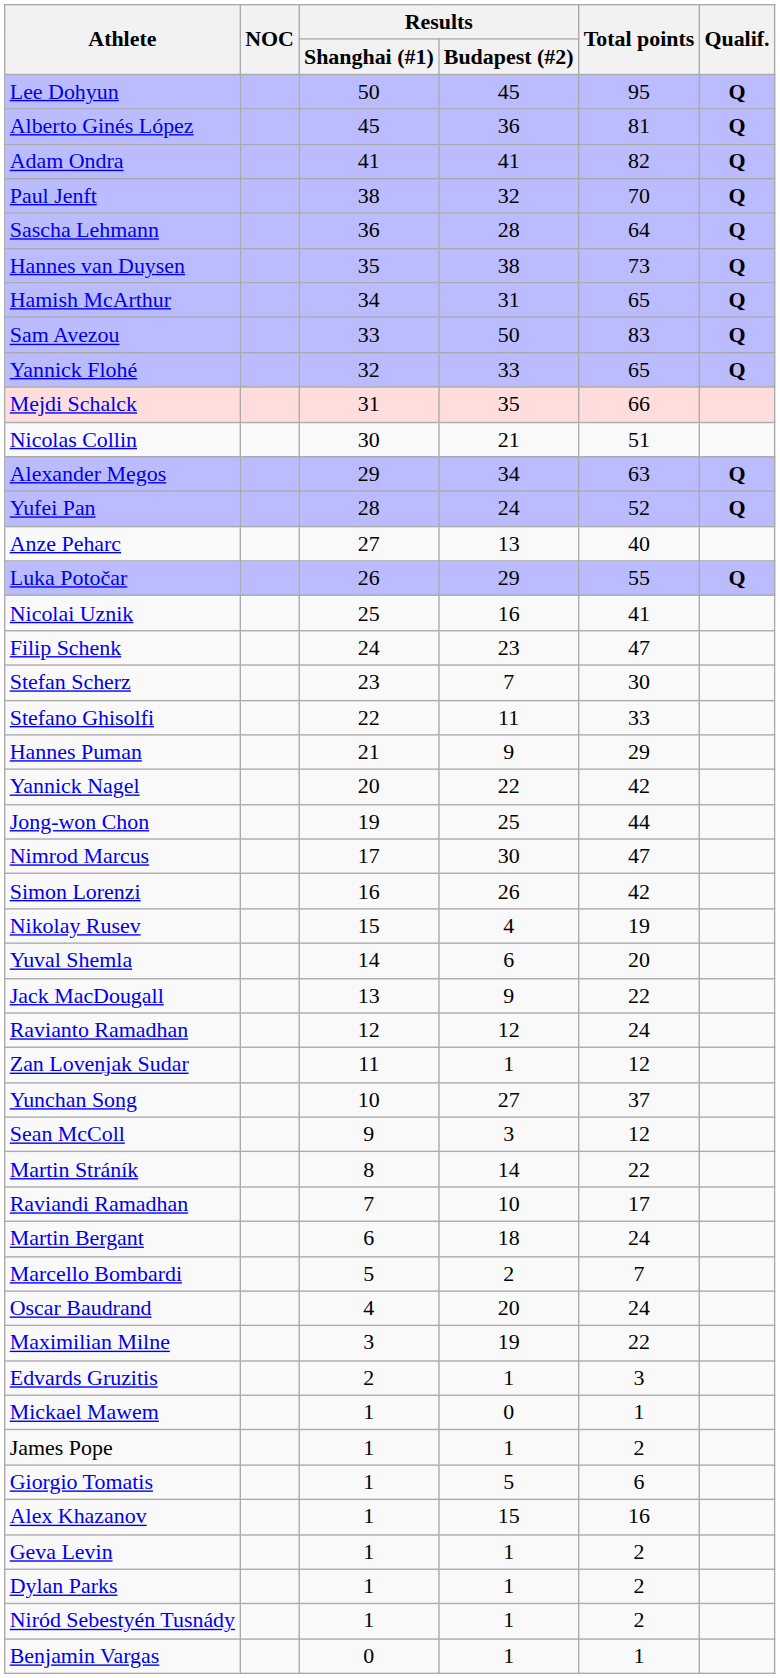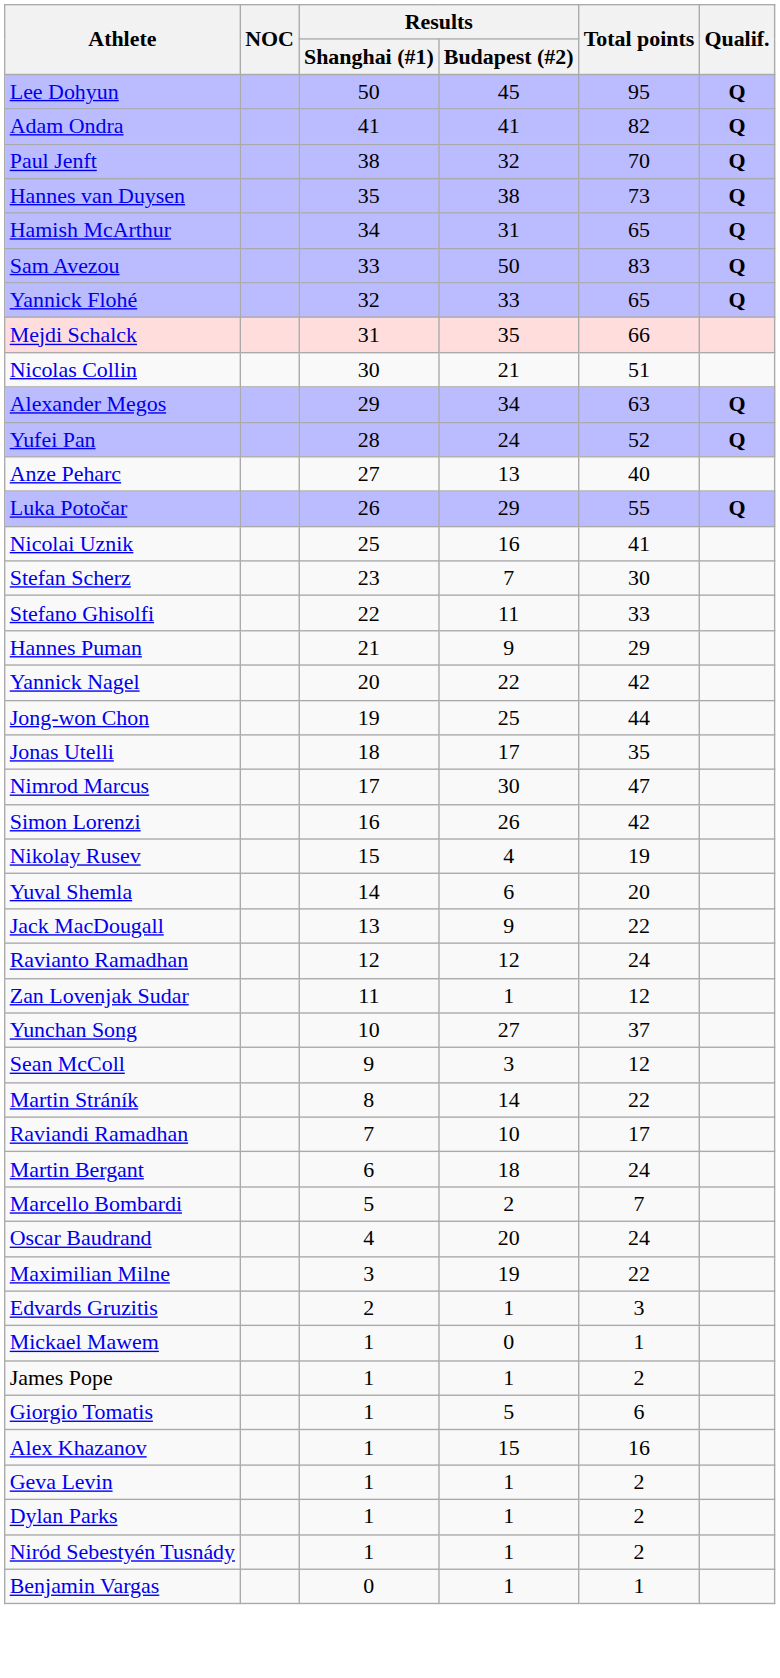 <table class="wikitable sortable" style="text-align:center;">
 <tr>
 <th rowspan="2">Athlete</th>
 <th rowspan="2">NOC</th>
 <th colspan="2">Results</th>
 <th rowspan="2">Total points</th>
 <th rowspan="2">Qualif.</th>
 </tr>
 <tr>
 <th>Shanghai (#1)</th>
 <th>Budapest (#2)</th>
 </tr>
 <tr bgcolor=bbbbff>
 <td style="text-align:left;"><a href='#'>Lee Dohyun</a></td>
 <td align=left></td>
 <td>50</td>
 <td>45</td>
 <td>95</td>
 <td><strong>Q</strong></td>
 </tr>
 <tr bgcolor=bbbbff>
-<td style="text-align:left;"><a href='#'>Alberto Ginés López</a></td>
-<td align=left></td>
-<td>45</td>
-<td>36</td>
-<td>81</td>
-<td><strong>Q</strong></td>
-</tr>
-<tr bgcolor=bbbbff>
 <td style="text-align:left;"><a href='#'>Adam Ondra</a></td>
 <td align=left></td>
 <td>41</td>
 <td>41</td>
 <td>82</td>
 <td><strong>Q</strong></td>
 </tr>
 <tr bgcolor=bbbbff>
 <td style="text-align:left;"><a href='#'>Paul Jenft</a></td>
 <td align=left></td>
 <td>38</td>
 <td>32</td>
 <td>70</td>
-<td><strong>Q</strong></td>
-</tr>
-<tr bgcolor=bbbbff>
-<td style="text-align:left;"><a href='#'>Sascha Lehmann</a></td>
-<td align=left></td>
-<td>36</td>
-<td>28</td>
-<td>64</td>
 <td><strong>Q</strong></td>
 </tr>
 <tr bgcolor=bbbbff>
 <td style="text-align:left;"><a href='#'>Hannes van Duysen</a></td>
 <td align=left></td>
 <td>35</td>
 <td>38</td>
 <td>73</td>
 <td><strong>Q</strong></td>
 </tr>
 <tr bgcolor=bbbbff>
 <td style="text-align:left;"><a href='#'>Hamish McArthur</a></td>
 <td align=left></td>
 <td>34</td>
 <td>31</td>
 <td>65</td>
 <td><strong>Q</strong></td>
 </tr>
 <tr bgcolor=bbbbff>
 <td style="text-align:left;"><a href='#'>Sam Avezou</a></td>
 <td align=left></td>
 <td>33</td>
 <td>50</td>
 <td>83</td>
 <td><strong>Q</strong></td>
 </tr>
 <tr bgcolor=bbbbff>
 <td style="text-align:left;"><a href='#'>Yannick Flohé</a></td>
 <td align=left></td>
 <td>32</td>
 <td>33</td>
 <td>65</td>
 <td><strong>Q</strong></td>
 </tr>
 <tr bgcolor=ffdddd>
 <td style="text-align:left;"><a href='#'>Mejdi Schalck</a></td>
 <td align=left></td>
 <td>31</td>
 <td>35</td>
 <td>66</td>
 <td></td>
 </tr>
 <tr>
 <td style="text-align:left;"><a href='#'>Nicolas Collin</a></td>
 <td align=left></td>
 <td>30</td>
 <td>21</td>
 <td>51</td>
 <td></td>
 </tr>
 <tr bgcolor=bbbbff>
 <td style="text-align:left;"><a href='#'>Alexander Megos</a></td>
 <td align=left></td>
 <td>29</td>
 <td>34</td>
 <td>63</td>
 <td><strong>Q</strong></td>
 </tr>
 <tr bgcolor=bbbbff>
 <td style="text-align:left;"><a href='#'>Yufei Pan</a></td>
 <td align=left></td>
 <td>28</td>
 <td>24</td>
 <td>52</td>
 <td><strong>Q</strong></td>
 </tr>
 <tr>
 <td style="text-align:left;"><a href='#'>Anze Peharc</a></td>
 <td align=left></td>
 <td>27</td>
 <td>13</td>
 <td>40</td>
 <td></td>
 </tr>
 <tr bgcolor=bbbbff>
 <td style="text-align:left;"><a href='#'>Luka Potočar</a></td>
 <td align=left></td>
 <td>26</td>
 <td>29</td>
 <td>55</td>
 <td><strong>Q</strong></td>
 </tr>
 <tr>
 <td style="text-align:left;"><a href='#'>Nicolai Uznik</a></td>
 <td align=left></td>
 <td>25</td>
 <td>16</td>
 <td>41</td>
 <td></td>
 </tr>
 <tr>
-<td style="text-align:left;"><a href='#'>Filip Schenk</a></td>
-<td align=left></td>
-<td>24</td>
-<td>23</td>
-<td>47</td>
-<td></td>
-</tr>
-<tr>
 <td style="text-align:left;"><a href='#'>Stefan Scherz</a></td>
 <td align=left></td>
 <td>23</td>
 <td>7</td>
 <td>30</td>
 <td></td>
 </tr>
 <tr>
 <td style="text-align:left;"><a href='#'>Stefano Ghisolfi</a></td>
 <td align=left></td>
 <td>22</td>
 <td>11</td>
 <td>33</td>
 <td></td>
 </tr>
 <tr>
 <td style="text-align:left;"><a href='#'>Hannes Puman</a></td>
 <td align=left></td>
 <td>21</td>
 <td>9</td>
 <td>29</td>
 <td></td>
 </tr>
 <tr>
 <td style="text-align:left;"><a href='#'>Yannick Nagel</a></td>
 <td align=left></td>
 <td>20</td>
 <td>22</td>
 <td>42</td>
 <td></td>
 </tr>
 <tr>
 <td style="text-align:left;"><a href='#'>Jong-won Chon</a></td>
 <td align=left></td>
 <td>19</td>
 <td>25</td>
 <td>44</td>
+<td></td>
+</tr>
+<tr>
+<td style="text-align:left;"><a href='#'>Jonas Utelli</a></td>
+<td align=left></td>
+<td>18</td>
+<td>17</td>
+<td>35</td>
 <td></td>
 </tr>
 <tr>
 <td style="text-align:left;"><a href='#'>Nimrod Marcus</a></td>
 <td align=left></td>
 <td>17</td>
 <td>30</td>
 <td>47</td>
 <td></td>
 </tr>
 <tr>
 <td style="text-align:left;"><a href='#'>Simon Lorenzi</a></td>
 <td align=left></td>
 <td>16</td>
 <td>26</td>
 <td>42</td>
 <td></td>
 </tr>
 <tr>
 <td style="text-align:left;"><a href='#'>Nikolay Rusev</a></td>
 <td align=left></td>
 <td>15</td>
 <td>4</td>
 <td>19</td>
 <td></td>
 </tr>
 <tr>
 <td style="text-align:left;"><a href='#'>Yuval Shemla</a></td>
 <td align=left></td>
 <td>14</td>
 <td>6</td>
 <td>20</td>
 <td></td>
 </tr>
 <tr>
 <td style="text-align:left;"><a href='#'>Jack MacDougall</a></td>
 <td align=left></td>
 <td>13</td>
 <td>9</td>
 <td>22</td>
 <td></td>
 </tr>
 <tr>
 <td style="text-align:left;"><a href='#'>Ravianto Ramadhan</a></td>
 <td align=left></td>
 <td>12</td>
 <td>12</td>
 <td>24</td>
 <td></td>
 </tr>
 <tr>
 <td style="text-align:left;"><a href='#'>Zan Lovenjak Sudar</a></td>
 <td align=left></td>
 <td>11</td>
 <td>1</td>
 <td>12</td>
 <td></td>
 </tr>
 <tr>
 <td style="text-align:left;"><a href='#'>Yunchan Song</a></td>
 <td align=left></td>
 <td>10</td>
 <td>27</td>
 <td>37</td>
 <td></td>
 </tr>
 <tr>
 <td style="text-align:left;"><a href='#'>Sean McColl</a></td>
 <td align=left></td>
 <td>9</td>
 <td>3</td>
 <td>12</td>
 <td></td>
 </tr>
 <tr>
 <td style="text-align:left;"><a href='#'>Martin Stráník</a></td>
 <td align=left></td>
 <td>8</td>
 <td>14</td>
 <td>22</td>
 <td></td>
 </tr>
 <tr>
 <td style="text-align:left;"><a href='#'>Raviandi Ramadhan</a></td>
 <td align=left></td>
 <td>7</td>
 <td>10</td>
 <td>17</td>
 <td></td>
 </tr>
 <tr>
 <td style="text-align:left;"><a href='#'>Martin Bergant</a></td>
 <td align=left></td>
 <td>6</td>
 <td>18</td>
 <td>24</td>
 <td></td>
 </tr>
 <tr>
 <td style="text-align:left;"><a href='#'>Marcello Bombardi</a></td>
 <td align=left></td>
 <td>5</td>
 <td>2</td>
 <td>7</td>
 <td></td>
 </tr>
 <tr>
 <td style="text-align:left;"><a href='#'>Oscar Baudrand</a></td>
 <td align=left></td>
 <td>4</td>
 <td>20</td>
 <td>24</td>
 <td></td>
 </tr>
 <tr>
 <td style="text-align:left;"><a href='#'>Maximilian Milne</a></td>
 <td align=left></td>
 <td>3</td>
 <td>19</td>
 <td>22</td>
 <td></td>
 </tr>
 <tr>
 <td style="text-align:left;"><a href='#'>Edvards Gruzitis</a></td>
 <td align=left></td>
 <td>2</td>
 <td>1</td>
 <td>3</td>
 <td></td>
 </tr>
 <tr>
 <td style="text-align:left;"><a href='#'>Mickael Mawem</a></td>
 <td align=left></td>
 <td>1</td>
 <td>0</td>
 <td>1</td>
 <td></td>
 </tr>
 <tr>
 <td style="text-align:left;">James Pope</td>
 <td align=left></td>
 <td>1</td>
 <td>1</td>
 <td>2</td>
 <td></td>
 </tr>
 <tr>
 <td style="text-align:left;"><a href='#'>Giorgio Tomatis</a></td>
 <td align=left></td>
 <td>1</td>
 <td>5</td>
 <td>6</td>
 <td></td>
 </tr>
 <tr>
 <td style="text-align:left;"><a href='#'>Alex Khazanov</a></td>
 <td align=left></td>
 <td>1</td>
 <td>15</td>
 <td>16</td>
 <td></td>
 </tr>
 <tr>
 <td style="text-align:left;"><a href='#'>Geva Levin</a></td>
 <td align=left></td>
 <td>1</td>
 <td>1</td>
 <td>2</td>
 <td></td>
 </tr>
 <tr>
 <td style="text-align:left;"><a href='#'>Dylan Parks</a></td>
 <td align=left></td>
 <td>1</td>
 <td>1</td>
 <td>2</td>
 <td></td>
 </tr>
 <tr>
 <td style="text-align:left;"><a href='#'>Niród Sebestyén Tusnády</a></td>
 <td align=left></td>
 <td>1</td>
 <td>1</td>
 <td>2</td>
 <td></td>
 </tr>
 <tr>
 <td style="text-align:left;"><a href='#'>Benjamin Vargas</a></td>
 <td align=left></td>
 <td>0</td>
 <td>1</td>
 <td>1</td>
 <td></td>
 </tr>
 </table>
